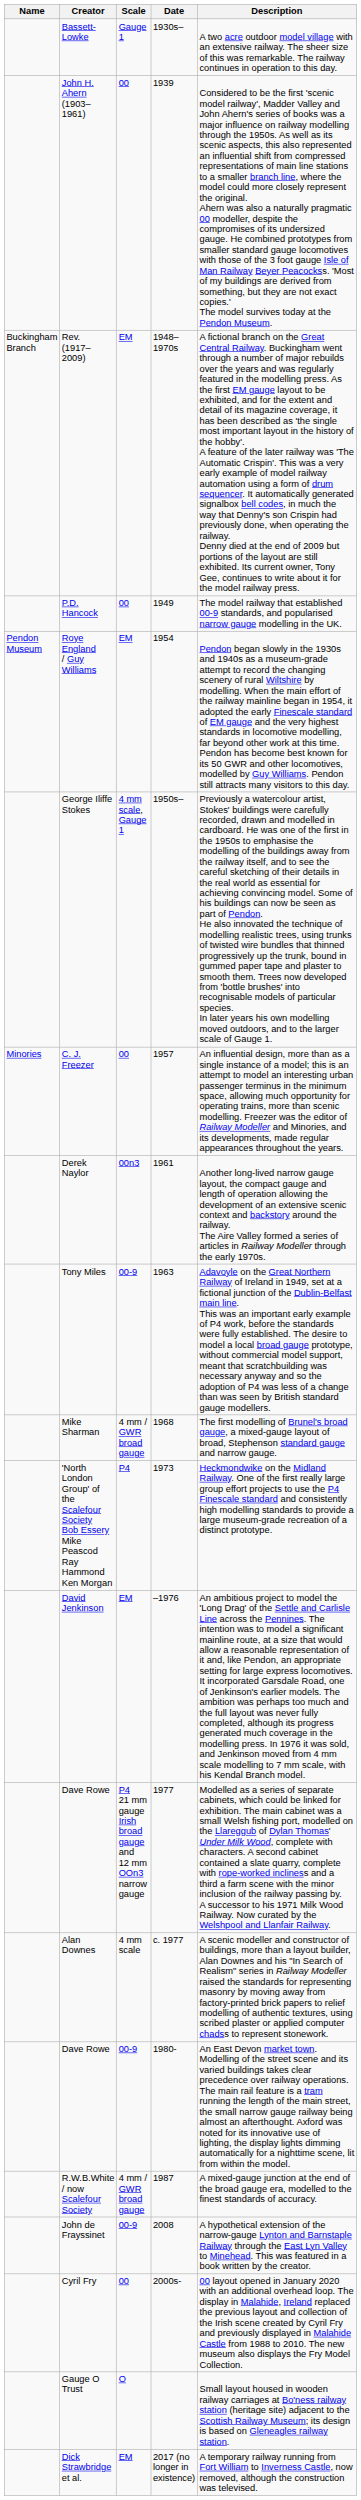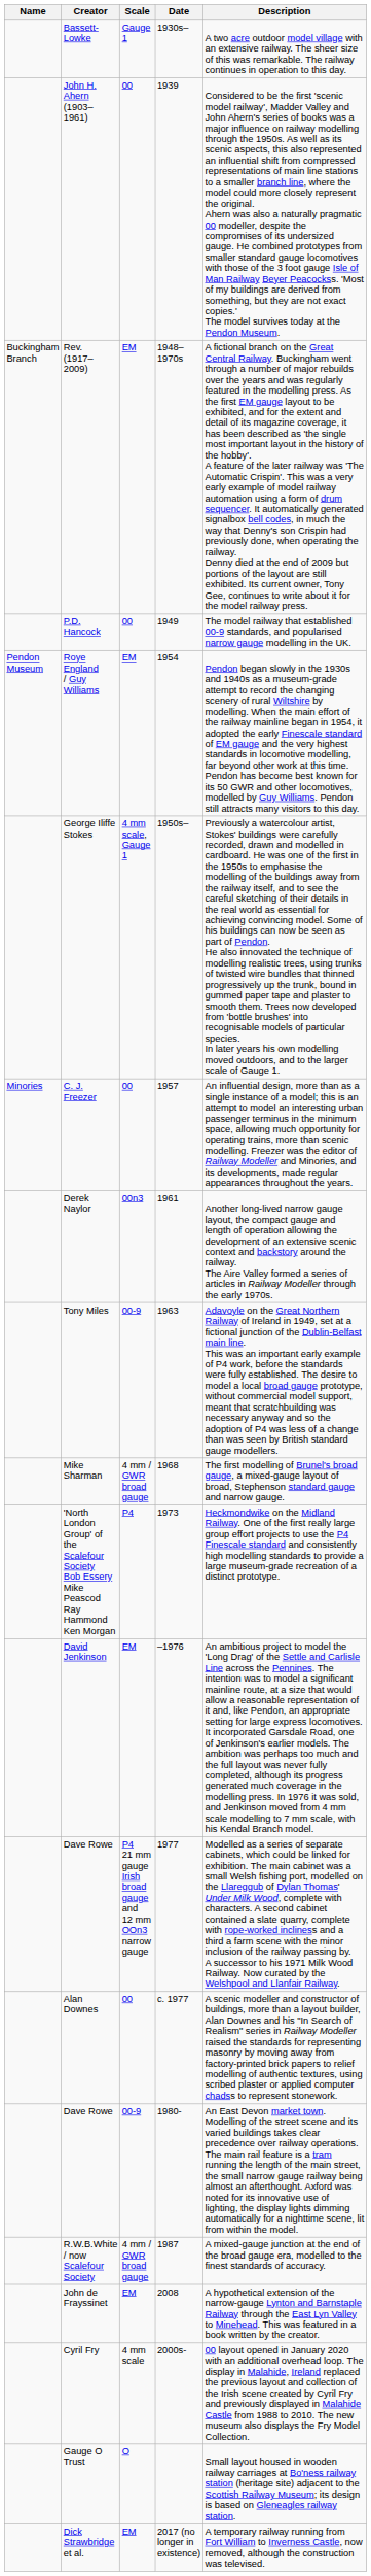 <table class="wikitable sortable">
 <tr>
 <th style="width: 10%;">Name</th>
 <th style="width: 10%;">Creator</th>
 <th style="width: 10%;">Scale</th>
 <th style="width: 10%;">Date</th>
 <th style="width: 60%;">Description</th>
 </tr>
 <tr style="vertical-align: top;">
 <td></td>
 <td><a href='#'>Bassett-Lowke</a></td>
 <td><a href='#'>Gauge 1</a></td>
 <td>1930s–</td>
 <td><br>A two <a href='#'>acre</a> outdoor <a href='#'>model village</a> with an extensive railway. The sheer size of this was remarkable. The railway continues in operation to this day.</td>
 </tr>
 <tr style="vertical-align: top;">
 <td></td>
 <td><a href='#'>John H. Ahern</a><br>(1903–1961)</td>
 <td><a href='#'>00</a></td>
 <td>1939</td>
 <td><br>Considered to be the first 'scenic model railway', Madder Valley and John Ahern's series of books was a major influence on railway modelling through the 1950s. As well as its scenic aspects, this also represented an influential shift from compressed representations of main line stations to a smaller <a href='#'>branch line</a>, where the model could more closely represent the original.<br>Ahern was also a naturally pragmatic <a href='#'>00</a> modeller, despite the compromises of its undersized gauge. He combined prototypes from smaller standard gauge locomotives with those of the 3 foot gauge <a href='#'>Isle of Man Railway</a> <a href='#'>Beyer Peacocks</a>s. 'Most of my buildings are derived from something, but they are not exact copies.'<br>The model survives today at the <a href='#'>Pendon Museum</a>.</td>
 </tr>
 <tr style="vertical-align: top;">
 <td>Buckingham Branch</td>
 <td>Rev. <br>(1917–2009)</td>
 <td><a href='#'>EM</a></td>
 <td>1948–1970s</td>
 <td>A fictional branch on the <a href='#'>Great Central Railway</a>. Buckingham went through a number of major rebuilds over the years and was regularly featured in the modelling press. As the first <a href='#'>EM gauge</a> layout to be exhibited, and for the extent and detail of its magazine coverage, it has been described as 'the single most important layout in the history of the hobby'.<br>A feature of the later railway was 'The Automatic Crispin'. This was a very early example of model railway automation using a form of <a href='#'>drum sequencer</a>. It automatically generated signalbox <a href='#'>bell codes</a>, in much the way that Denny's son Crispin had previously done, when operating the railway.<br>Denny died at the end of 2009 but portions of the layout are still exhibited. Its current owner, Tony Gee, continues to write about it for the model railway press.</td>
 </tr>
 <tr style="vertical-align: top;">
 <td></td>
 <td><a href='#'>P.D. Hancock</a></td>
 <td><a href='#'>00</a></td>
 <td>1949</td>
 <td>The model railway that established <a href='#'>00-9</a> standards, and popularised <a href='#'>narrow gauge</a> modelling in the UK.</td>
 </tr>
 <tr style="vertical-align: top;">
 <td><a href='#'>Pendon Museum</a></td>
 <td><a href='#'>Roye England</a><br> / <a href='#'>Guy Williams</a></td>
 <td><a href='#'>EM</a></td>
 <td>1954</td>
 <td><br><a href='#'>Pendon</a> began slowly in the 1930s and 1940s as a museum-grade attempt to record the changing scenery of rural <a href='#'>Wiltshire</a> by modelling. When the main effort of the railway mainline began in 1954, it adopted the early <a href='#'>Finescale standard</a> of <a href='#'>EM gauge</a> and the very highest standards in locomotive modelling, far beyond other work at this time. Pendon has become best known for its 50 GWR and other locomotives, modelled by <a href='#'>Guy Williams</a>.  Pendon still attracts many visitors to this day.</td>
 </tr>
 <tr style="vertical-align: top;">
 <td></td>
 <td>George Iliffe Stokes</td>
 <td><a href='#'>4 mm scale</a>,<br><a href='#'>Gauge 1</a></td>
 <td>1950s–</td>
 <td>Previously a watercolour artist, Stokes' buildings were carefully recorded, drawn and modelled in cardboard. He was one of the first in the 1950s to emphasise the modelling of the buildings away from the railway itself, and to see the careful sketching of their details in the real world as essential for achieving  convincing model. Some of his buildings can now be seen as part of <a href='#'>Pendon</a>.<br>He also innovated the technique of modelling realistic trees, using trunks of twisted wire bundles that thinned progressively up the trunk, bound in gummed paper tape and plaster to smooth them. Trees now developed from 'bottle brushes' into recognisable models of particular species.<br>In later years his own modelling moved outdoors, and to the larger scale of Gauge 1.</td>
 </tr>
 <tr style="vertical-align: top;">
 <td><a href='#'>Minories</a></td>
 <td><a href='#'>C. J. Freezer</a></td>
 <td><a href='#'>00</a></td>
 <td>1957</td>
 <td>An influential design, more than as a single instance of a model; this is an attempt to model an interesting urban passenger terminus in the minimum space, allowing much opportunity for operating trains, more than scenic modelling. Freezer was the editor of <em><a href='#'>Railway Modeller</a></em> and Minories, and its developments, made regular appearances throughout the years.</td>
 </tr>
 <tr style="vertical-align: top;">
 <td></td>
 <td>Derek Naylor</td>
 <td><a href='#'>00n3</a></td>
 <td>1961</td>
 <td><br>Another long-lived narrow gauge layout, the compact gauge and length of operation allowing the development of an extensive scenic context and <a href='#'>backstory</a> around the railway.<br>The Aire Valley formed a series of articles in <em>Railway Modeller</em> through the early 1970s.</td>
 </tr>
 <tr style="vertical-align: top;">
 <td></td>
 <td>Tony Miles</td>
 <td><a href='#'>00-9</a></td>
 <td>1963</td>
 <td><a href='#'>Adavoyle</a> on the <a href='#'>Great Northern Railway</a> of Ireland in 1949, set at a fictional junction of the <a href='#'>Dublin-Belfast main line</a>.<br>This was an important early example of P4 work, before the standards were fully established. The desire to model a local <a href='#'>broad gauge</a> prototype, without commercial model support, meant that scratchbuilding was necessary anyway and so the adoption of P4 was less of a change than was seen by British standard gauge modellers.</td>
 </tr>
 <tr style="vertical-align: top;">
 <td></td>
 <td>Mike Sharman</td>
 <td>4 mm / <a href='#'>GWR broad gauge</a></td>
 <td>1968</td>
 <td>The first modelling of <a href='#'>Brunel's broad gauge</a>, a mixed-gauge layout of broad, Stephenson <a href='#'>standard gauge</a> and narrow gauge.</td>
 </tr>
 <tr style="vertical-align: top;">
 <td></td>
 <td>'North London Group' of the <a href='#'>Scalefour Society</a><br><a href='#'>Bob Essery</a><br>Mike Peascod<br>Ray Hammond<br>Ken Morgan</td>
 <td><a href='#'>P4</a></td>
 <td>1973</td>
 <td><a href='#'>Heckmondwike</a> on the <a href='#'>Midland Railway</a>. One of the first really large group effort projects to use the <a href='#'>P4</a> <a href='#'>Finescale standard</a> and consistently high modelling standards to provide a large museum-grade recreation of a distinct prototype.</td>
 </tr>
 <tr style="vertical-align: top;">
 <td></td>
 <td><a href='#'>David Jenkinson</a></td>
 <td><a href='#'>EM</a></td>
 <td>–1976</td>
 <td>An ambitious project to model the 'Long Drag' of the <a href='#'>Settle and Carlisle Line</a> across the <a href='#'>Pennines</a>. The intention was to model a significant mainline route, at a size that would allow a reasonable representation of it and, like Pendon, an appropriate setting for large express locomotives. It incorporated Garsdale Road, one of Jenkinson's earlier models. The ambition was perhaps too much and the full layout was never fully completed, although its progress generated much coverage in the modelling press. In 1976 it was sold, and Jenkinson moved from 4 mm scale modelling to 7 mm scale, with his Kendal Branch model.</td>
 </tr>
 <tr style="vertical-align: top;">
 <td></td>
 <td>Dave Rowe</td>
 <td><a href='#'>P4</a> 21 mm gauge <a href='#'>Irish broad gauge</a> <br> and 12 mm <a href='#'>OOn3</a> narrow gauge</td>
 <td>1977</td>
 <td>Modelled as a series of separate cabinets, which could be linked for exhibition. The main cabinet was a small Welsh fishing port, modelled on the <a href='#'>Llareggub</a> of <a href='#'>Dylan Thomas</a>' <em><a href='#'>Under Milk Wood</a></em>, complete with characters. A second cabinet contained a slate quarry, complete with <a href='#'>rope-worked inclines</a>s and a third a farm scene with the minor inclusion of the railway passing by.<br>A successor to his 1971 Milk Wood Railway. Now curated by the <a href='#'>Welshpool and Llanfair Railway</a>.</td>
 </tr>
 <tr style="vertical-align: top;">
 <td></td>
 <td>Alan Downes</td>
-<td>4 mm scale</td>
+<td><a href='#'>00</a></td>
 <td>c. 1977</td>
 <td>A scenic modeller and constructor of buildings, more than a layout builder, Alan Downes and his "In Search of Realism" series in <em>Railway Modeller</em> raised the standards for representing masonry by moving away from factory-printed brick papers to relief modelling of authentic textures, using scribed plaster or applied computer <a href='#'>chads</a>s to represent stonework.</td>
 </tr>
 <tr style="vertical-align: top;">
 <td></td>
 <td>Dave Rowe</td>
 <td><a href='#'>00-9</a></td>
 <td>1980-</td>
 <td>An East Devon <a href='#'>market town</a>. Modelling of the street scene and its varied buildings takes clear precedence over railway operations. The main rail feature is a <a href='#'>tram</a> running the length of the main street, the small narrow gauge railway being almost an afterthought. Axford was noted for its innovative use of lighting, the display lights dimming automatically for a nighttime scene, lit from within the model.</td>
 </tr>
 <tr style="vertical-align: top;">
 <td></td>
 <td>R.W.B.White<br> / now <a href='#'>Scalefour Society</a></td>
 <td>4 mm / <a href='#'>GWR broad gauge</a></td>
 <td>1987</td>
 <td>A mixed-gauge junction at the end of the broad gauge era, modelled to the finest standards of accuracy.</td>
 </tr>
 <tr style="vertical-align: top;">
 <td></td>
 <td>John de Frayssinet</td>
-<td><a href='#'>00-9</a></td>
+<td><a href='#'>EM</a></td>
 <td>2008</td>
 <td>A hypothetical extension of the narrow-gauge <a href='#'>Lynton and Barnstaple Railway</a> through the <a href='#'>East Lyn Valley</a> to <a href='#'>Minehead</a>. This was featured in a book written by the creator.</td>
 </tr>
 <tr style="vertical-align: top;">
 <td></td>
 <td>Cyril Fry</td>
-<td><a href='#'>00</a></td>
+<td>4 mm scale</td>
 <td>2000s-</td>
 <td> <a href='#'>00</a> layout opened in January 2020 with an additional overhead loop.  The display in <a href='#'>Malahide</a>, <a href='#'>Ireland</a> replaced the previous  layout and collection of the Irish scene created by Cyril Fry and previously displayed in <a href='#'>Malahide Castle</a> from 1988 to 2010.  The new museum also displays the Fry Model Collection.</td>
 </tr>
 <tr style="vertical-align: top;">
 <td></td>
 <td>Gauge O Trust</td>
 <td><a href='#'>O</a></td>
 <td></td>
 <td><br>Small layout housed in wooden railway carriages at <a href='#'>Bo'ness railway station</a> (heritage site) adjacent to the <a href='#'>Scottish Railway Museum</a>; its design is based on <a href='#'>Gleneagles railway station</a>.</td>
 </tr>
 <tr style="vertical-align: top;">
 <td></td>
 <td><a href='#'>Dick Strawbridge</a> et al.</td>
 <td><a href='#'>EM</a></td>
 <td>2017 (no longer in existence)</td>
 <td>A temporary railway running  from <a href='#'>Fort William</a> to <a href='#'>Inverness Castle</a>, now removed, although the construction was televised.</td>
 </tr>
 </table>
